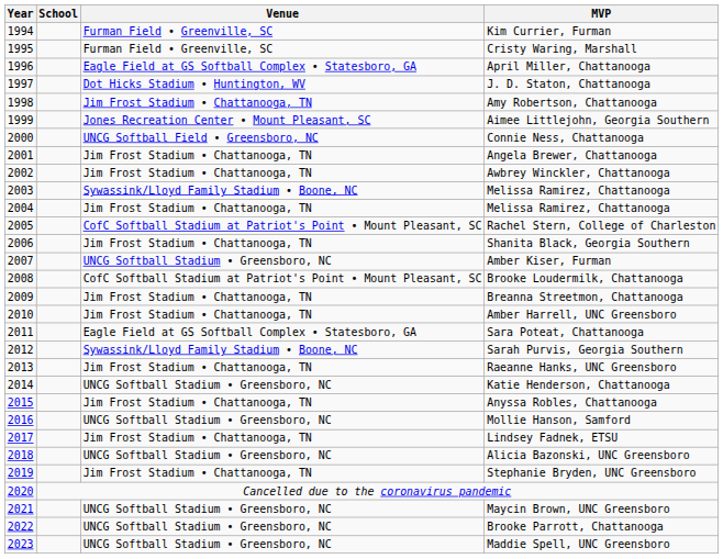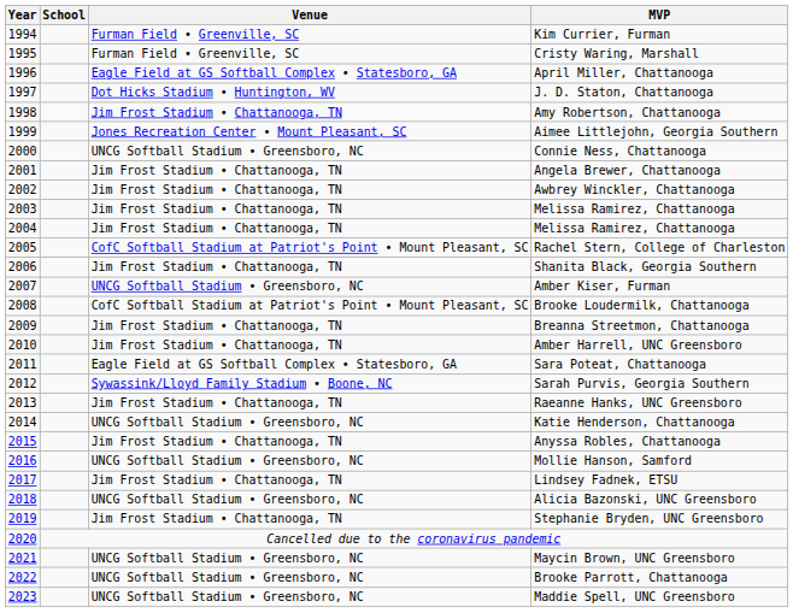 <table class="wikitable">
 <tr>
 <th>Year</th>
 <th>School</th>
 <th>Venue</th>
 <th>MVP</th>
 </tr>
 <tr>
 <td>1994</td>
 <td></td>
 <td><a href='#'>Furman Field</a> • <a href='#'>Greenville, SC</a></td>
 <td>Kim Currier, Furman</td>
 </tr>
 <tr>
 <td>1995</td>
 <td></td>
 <td>Furman Field • Greenville, SC</td>
 <td>Cristy Waring, Marshall</td>
 </tr>
 <tr>
 <td>1996</td>
 <td></td>
 <td><a href='#'>Eagle Field at GS Softball Complex</a> • <a href='#'>Statesboro, GA</a></td>
 <td>April Miller, Chattanooga</td>
 </tr>
 <tr>
 <td>1997</td>
 <td></td>
 <td><a href='#'>Dot Hicks Stadium</a> • <a href='#'>Huntington, WV</a></td>
 <td>J. D. Staton, Chattanooga</td>
 </tr>
 <tr>
 <td>1998</td>
 <td></td>
 <td><a href='#'>Jim Frost Stadium</a> • <a href='#'>Chattanooga, TN</a></td>
 <td>Amy Robertson, Chattanooga</td>
 </tr>
 <tr>
 <td>1999</td>
 <td></td>
 <td><a href='#'>Jones Recreation Center</a> • <a href='#'>Mount Pleasant, SC</a></td>
 <td>Aimee Littlejohn, Georgia Southern</td>
 </tr>
 <tr>
 <td>2000</td>
 <td></td>
-<td><a href='#'>UNCG Softball Field</a> • <a href='#'>Greensboro, NC</a></td>
+<td>UNCG Softball Stadium • Greensboro, NC</td>
 <td>Connie Ness, Chattanooga</td>
 </tr>
 <tr>
 <td>2001</td>
 <td></td>
 <td>Jim Frost Stadium • Chattanooga, TN</td>
 <td>Angela Brewer, Chattanooga</td>
 </tr>
 <tr>
 <td>2002</td>
 <td></td>
 <td>Jim Frost Stadium • Chattanooga, TN</td>
 <td>Awbrey Winckler, Chattanooga</td>
 </tr>
 <tr>
 <td>2003</td>
 <td></td>
-<td><a href='#'>Sywassink/Lloyd Family Stadium</a> • <a href='#'>Boone, NC</a></td>
+<td>Jim Frost Stadium • Chattanooga, TN</td>
 <td>Melissa Ramirez, Chattanooga</td>
 </tr>
 <tr>
 <td>2004</td>
 <td></td>
 <td>Jim Frost Stadium • Chattanooga, TN</td>
 <td>Melissa Ramirez, Chattanooga</td>
 </tr>
 <tr>
 <td>2005</td>
 <td></td>
 <td><a href='#'>CofC Softball Stadium at Patriot's Point</a> • Mount Pleasant, SC</td>
 <td>Rachel Stern, College of Charleston</td>
 </tr>
 <tr>
 <td>2006</td>
 <td></td>
 <td>Jim Frost Stadium • Chattanooga, TN</td>
 <td>Shanita Black, Georgia Southern</td>
 </tr>
 <tr>
 <td>2007</td>
 <td></td>
 <td><a href='#'>UNCG Softball Stadium</a> • Greensboro, NC</td>
 <td>Amber Kiser, Furman</td>
 </tr>
 <tr>
 <td>2008</td>
 <td></td>
 <td>CofC Softball Stadium at Patriot's Point • Mount Pleasant, SC</td>
 <td>Brooke Loudermilk, Chattanooga</td>
 </tr>
 <tr>
 <td>2009</td>
 <td></td>
 <td>Jim Frost Stadium • Chattanooga, TN</td>
 <td>Breanna Streetmon, Chattanooga</td>
 </tr>
 <tr>
 <td>2010</td>
 <td></td>
 <td>Jim Frost Stadium • Chattanooga, TN</td>
 <td>Amber Harrell, UNC Greensboro</td>
 </tr>
 <tr>
 <td>2011</td>
 <td></td>
 <td>Eagle Field at GS Softball Complex • Statesboro, GA</td>
 <td>Sara Poteat, Chattanooga</td>
 </tr>
 <tr>
 <td>2012</td>
 <td></td>
 <td><a href='#'>Sywassink/Lloyd Family Stadium</a> • <a href='#'>Boone, NC</a></td>
 <td>Sarah Purvis, Georgia Southern</td>
 </tr>
 <tr>
 <td>2013</td>
 <td></td>
 <td>Jim Frost Stadium • Chattanooga, TN</td>
 <td>Raeanne Hanks, UNC Greensboro</td>
 </tr>
 <tr>
 <td>2014</td>
 <td></td>
 <td>UNCG Softball Stadium • Greensboro, NC</td>
 <td>Katie Henderson, Chattanooga</td>
 </tr>
 <tr>
 <td><a href='#'>2015</a></td>
 <td></td>
 <td>Jim Frost Stadium • Chattanooga, TN</td>
 <td>Anyssa Robles, Chattanooga</td>
 </tr>
 <tr>
 <td><a href='#'>2016</a></td>
 <td></td>
 <td>UNCG Softball Stadium • Greensboro, NC</td>
 <td>Mollie Hanson, Samford</td>
 </tr>
 <tr>
 <td><a href='#'>2017</a></td>
 <td></td>
 <td>Jim Frost Stadium • Chattanooga, TN</td>
 <td>Lindsey Fadnek, ETSU</td>
 </tr>
 <tr>
 <td><a href='#'>2018</a></td>
 <td></td>
 <td>UNCG Softball Stadium • Greensboro, NC</td>
 <td>Alicia Bazonski, UNC Greensboro</td>
 </tr>
 <tr>
 <td><a href='#'>2019</a></td>
 <td></td>
 <td>Jim Frost Stadium • Chattanooga, TN</td>
 <td>Stephanie Bryden, UNC Greensboro</td>
 </tr>
 <tr>
 <td><a href='#'>2020</a></td>
 <td colspan=3 align=center><em>Cancelled due to the <a href='#'>coronavirus pandemic</a></em></td>
 </tr>
 <tr>
 <td><a href='#'>2021</a></td>
 <td></td>
 <td>UNCG Softball Stadium • Greensboro, NC</td>
 <td>Maycin Brown, UNC Greensboro</td>
 </tr>
 <tr>
 <td><a href='#'>2022</a></td>
 <td></td>
 <td>UNCG Softball Stadium • Greensboro, NC</td>
 <td>Brooke Parrott, Chattanooga</td>
 </tr>
 <tr>
 <td><a href='#'>2023</a></td>
 <td></td>
 <td>UNCG Softball Stadium • Greensboro, NC</td>
 <td>Maddie Spell, UNC Greensboro</td>
 </tr>
 </table>
